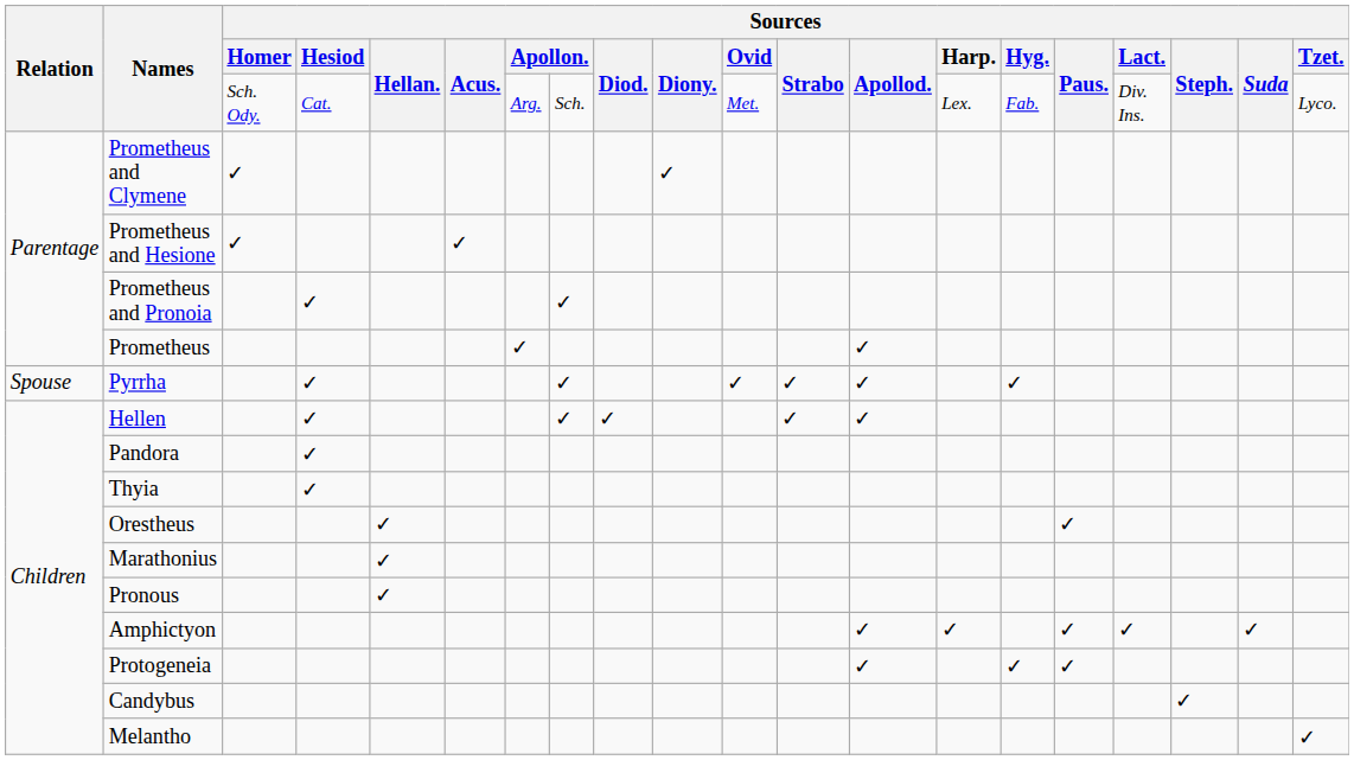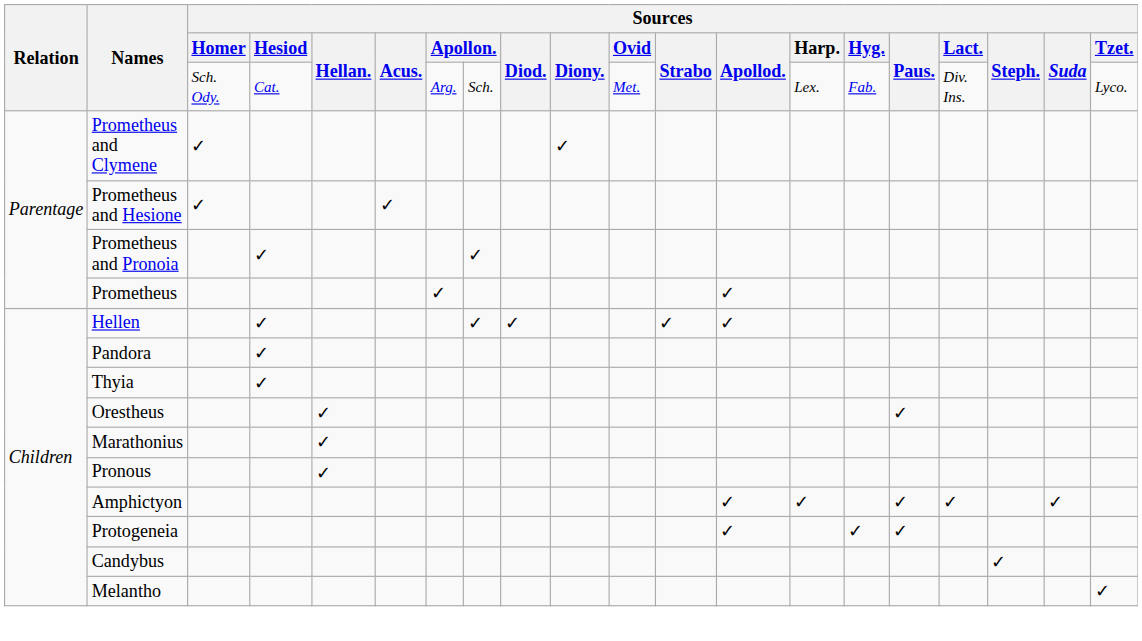 <table class="mw-collapsible wikitable">
 <tr>
 <th rowspan="3">Relation</th>
 <th rowspan="3">Names</th>
 <th colspan="18">Sources</th>
 </tr>
 <tr>
 <th><a href='#'>Homer</a></th>
 <th><a href='#'>Hesiod</a></th>
 <th rowspan="2"><a href='#'>Hellan.</a></th>
 <th rowspan="2"><a href='#'>Acus.</a></th>
 <th colspan="2"><a href='#'>Apollon.</a></th>
 <th rowspan="2"><a href='#'>Diod.</a></th>
 <th rowspan="2"><a href='#'>Diony.</a></th>
 <th><a href='#'>Ovid</a></th>
 <th rowspan="2"><a href='#'>Strabo</a></th>
 <th rowspan="2"><a href='#'>Apollod.</a></th>
 <th>Harp.</th>
 <th><a href='#'>Hyg.</a></th>
 <th rowspan="2"><a href='#'>Paus.</a></th>
 <th><a href='#'>Lact.</a></th>
 <th rowspan="2"><a href='#'>Steph.</a></th>
 <th rowspan="2"><em><a href='#'>Suda</a></em></th>
 <th><a href='#'>Tzet.</a></th>
 </tr>
 <tr>
 <td><em><small>Sch. <a href='#'>Ody.</a></small></em></td>
 <td><em><small><a href='#'>Cat.</a></small></em></td>
 <td><em><small><a href='#'>Arg.</a></small></em></td>
 <td><em><small>Sch.</small></em></td>
 <td><em><small><a href='#'>Met.</a></small></em></td>
 <td><em><small>Lex.</small></em></td>
 <td><em><small><a href='#'>Fab.</a></small></em></td>
 <td><em><small>Div. Ins.</small></em></td>
 <td><em><small>Lyco.</small></em></td>
 </tr>
 <tr>
 <td rowspan="4"><em>Parentage</em></td>
 <td><a href='#'>Prometheus</a> and <a href='#'>Clymene</a></td>
 <td>✓</td>
 <td></td>
 <td></td>
 <td></td>
 <td></td>
 <td></td>
 <td></td>
 <td>✓</td>
 <td></td>
 <td></td>
 <td></td>
 <td></td>
 <td></td>
 <td></td>
 <td></td>
 <td></td>
 <td></td>
 <td></td>
 </tr>
 <tr>
 <td>Prometheus and <a href='#'>Hesione</a></td>
 <td>✓</td>
 <td></td>
 <td></td>
 <td>✓</td>
 <td></td>
 <td></td>
 <td></td>
 <td></td>
 <td></td>
 <td></td>
 <td></td>
 <td></td>
 <td></td>
 <td></td>
 <td></td>
 <td></td>
 <td></td>
 <td></td>
 </tr>
 <tr>
 <td>Prometheus and <a href='#'>Pronoia</a></td>
 <td></td>
 <td>✓</td>
 <td></td>
 <td></td>
 <td></td>
 <td>✓</td>
 <td></td>
 <td></td>
 <td></td>
 <td></td>
 <td></td>
 <td></td>
 <td></td>
 <td></td>
 <td></td>
 <td></td>
 <td></td>
 <td></td>
 </tr>
 <tr>
 <td>Prometheus</td>
 <td></td>
 <td></td>
 <td></td>
 <td></td>
 <td>✓</td>
 <td></td>
 <td></td>
 <td></td>
 <td></td>
 <td></td>
 <td>✓</td>
 <td></td>
 <td></td>
-<td></td>
-<td></td>
-<td></td>
-<td></td>
-<td></td>
-</tr>
-<tr>
-<td><em>Spouse</em></td>
-<td><a href='#'>Pyrrha</a></td>
-<td></td>
-<td>✓</td>
-<td></td>
-<td></td>
-<td></td>
-<td>✓</td>
-<td></td>
-<td></td>
-<td>✓</td>
-<td>✓</td>
-<td>✓</td>
-<td></td>
-<td>✓</td>
 <td></td>
 <td></td>
 <td></td>
 <td></td>
 <td></td>
 </tr>
 <tr>
 <td rowspan="10"><em>Children</em></td>
 <td><a href='#'>Hellen</a></td>
 <td></td>
 <td>✓</td>
 <td></td>
 <td></td>
 <td></td>
 <td>✓</td>
 <td>✓</td>
 <td></td>
 <td></td>
 <td>✓</td>
 <td>✓</td>
 <td></td>
 <td></td>
 <td></td>
 <td></td>
 <td></td>
 <td></td>
 <td></td>
 </tr>
 <tr>
 <td>Pandora</td>
 <td></td>
 <td>✓</td>
 <td></td>
 <td></td>
 <td></td>
 <td></td>
 <td></td>
 <td></td>
 <td></td>
 <td></td>
 <td></td>
 <td></td>
 <td></td>
 <td></td>
 <td></td>
 <td></td>
 <td></td>
 <td></td>
 </tr>
 <tr>
 <td>Thyia</td>
 <td></td>
 <td>✓</td>
 <td></td>
 <td></td>
 <td></td>
 <td></td>
 <td></td>
 <td></td>
 <td></td>
 <td></td>
 <td></td>
 <td></td>
 <td></td>
 <td></td>
 <td></td>
 <td></td>
 <td></td>
 <td></td>
 </tr>
 <tr>
 <td>Orestheus</td>
 <td></td>
 <td></td>
 <td>✓</td>
 <td></td>
 <td></td>
 <td></td>
 <td></td>
 <td></td>
 <td></td>
 <td></td>
 <td></td>
 <td></td>
 <td></td>
 <td>✓</td>
 <td></td>
 <td></td>
 <td></td>
 <td></td>
 </tr>
 <tr>
 <td>Marathonius</td>
 <td></td>
 <td></td>
 <td>✓</td>
 <td></td>
 <td></td>
 <td></td>
 <td></td>
 <td></td>
 <td></td>
 <td></td>
 <td></td>
 <td></td>
 <td></td>
 <td></td>
 <td></td>
 <td></td>
 <td></td>
 <td></td>
 </tr>
 <tr>
 <td>Pronous</td>
 <td></td>
 <td></td>
 <td>✓</td>
 <td></td>
 <td></td>
 <td></td>
 <td></td>
 <td></td>
 <td></td>
 <td></td>
 <td></td>
 <td></td>
 <td></td>
 <td></td>
 <td></td>
 <td></td>
 <td></td>
 <td></td>
 </tr>
 <tr>
 <td>Amphictyon</td>
 <td></td>
 <td></td>
 <td></td>
 <td></td>
 <td></td>
 <td></td>
 <td></td>
 <td></td>
 <td></td>
 <td></td>
 <td>✓</td>
 <td>✓</td>
 <td></td>
 <td>✓</td>
 <td>✓</td>
 <td></td>
 <td>✓</td>
 <td></td>
 </tr>
 <tr>
 <td>Protogeneia</td>
 <td></td>
 <td></td>
 <td></td>
 <td></td>
 <td></td>
 <td></td>
 <td></td>
 <td></td>
 <td></td>
 <td></td>
 <td>✓</td>
 <td></td>
 <td>✓</td>
 <td>✓</td>
 <td></td>
 <td></td>
 <td></td>
 <td></td>
 </tr>
 <tr>
 <td>Candybus</td>
 <td></td>
 <td></td>
 <td></td>
 <td></td>
 <td></td>
 <td></td>
 <td></td>
 <td></td>
 <td></td>
 <td></td>
 <td></td>
 <td></td>
 <td></td>
 <td></td>
 <td></td>
 <td>✓</td>
 <td></td>
 <td></td>
 </tr>
 <tr>
 <td>Melantho</td>
 <td></td>
 <td></td>
 <td></td>
 <td></td>
 <td></td>
 <td></td>
 <td></td>
 <td></td>
 <td></td>
 <td></td>
 <td></td>
 <td></td>
 <td></td>
 <td></td>
 <td></td>
 <td></td>
 <td></td>
 <td>✓</td>
 </tr>
 </table>
